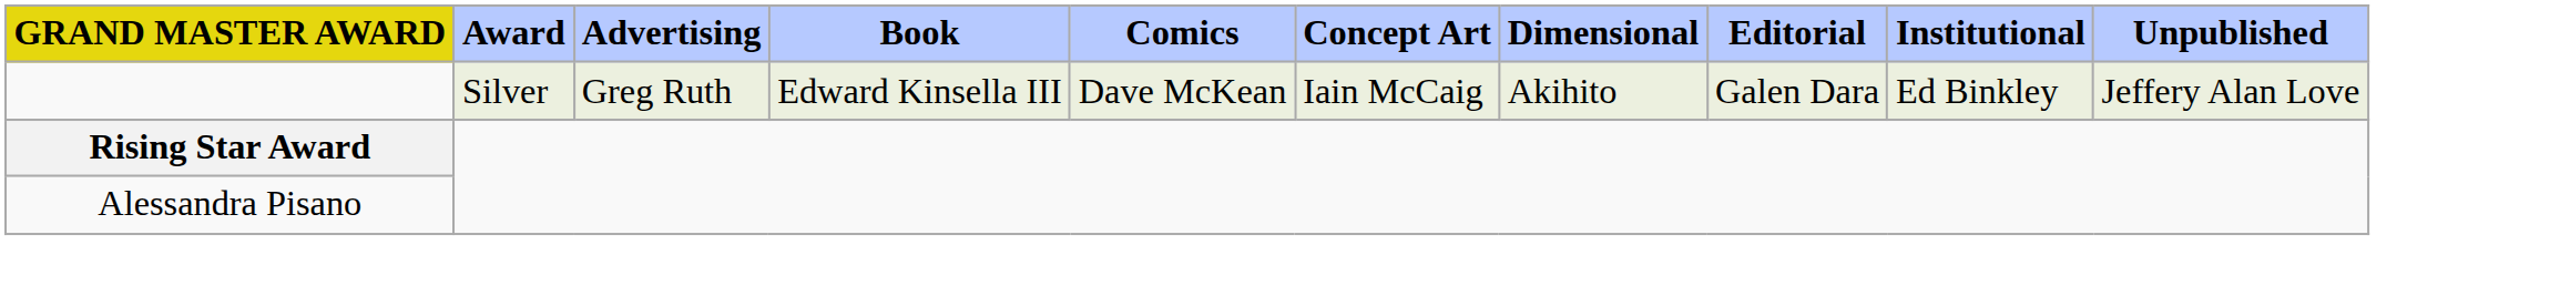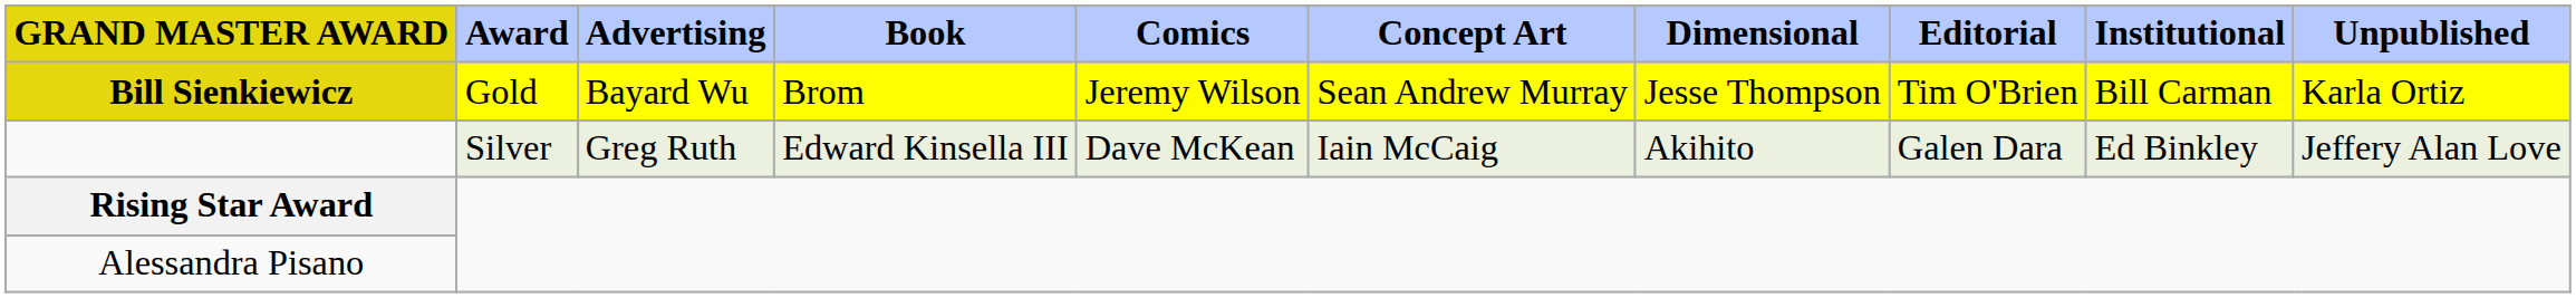 <table class="wikitable">
 <tr>
 <th style="background:#e5d70e">GRAND MASTER AWARD</th>
 <th style="background:#b6c9ff">Award</th>
 <th style="background:#b6c9ff">Advertising</th>
 <th style="background:#b6c9ff">Book</th>
 <th style="background:#b6c9ff">Comics</th>
 <th style="background:#b6c9ff">Concept Art</th>
 <th style="background:#b6c9ff">Dimensional</th>
 <th style="background:#b6c9ff">Editorial</th>
 <th style="background:#b6c9ff">Institutional</th>
 <th style="background:#b6c9ff">Unpublished</th>
+</tr>
+<tr>
+<td style="background:#e5d70e" align="center"><strong>Bill Sienkiewicz</strong></td>
+<td style="background:#ffff00">Gold</td>
+<td style="background:#ffff00">Bayard Wu</td>
+<td style="background:#ffff00">Brom</td>
+<td style="background:#ffff00">Jeremy Wilson</td>
+<td style="background:#ffff00">Sean Andrew Murray</td>
+<td style="background:#ffff00">Jesse Thompson</td>
+<td style="background:#ffff00">Tim O'Brien</td>
+<td style="background:#ffff00">Bill Carman</td>
+<td style="background:#ffff00">Karla Ortiz</td>
 </tr>
 <tr>
 <td></td>
 <td style="background:#ecf0df">Silver</td>
 <td style="background:#ecf0df">Greg Ruth</td>
 <td style="background:#ecf0df">Edward Kinsella III</td>
 <td style="background:#ecf0df">Dave McKean</td>
 <td style="background:#ecf0df">Iain McCaig</td>
 <td style="background:#ecf0df">Akihito</td>
 <td style="background:#ecf0df">Galen Dara</td>
 <td style="background:#ecf0df">Ed Binkley</td>
 <td style="background:#ecf0df">Jeffery Alan Love</td>
 </tr>
 <tr>
 <th>Rising Star Award</th>
 </tr>
 <tr>
 <td align="center">Alessandra Pisano</td>
 </tr>
 </table>
